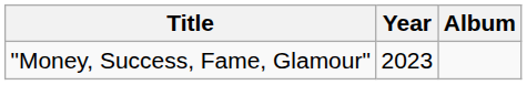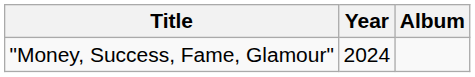 <table class="wikitable plainrowheaders sortable">
 <tr>
 <th>Title</th>
 <th>Year</th>
 <th>Album</th>
 </tr>
 <tr>
 <td>"Money, Success, Fame, Glamour" </td>
-<td>2023</td>
+<td>2024</td>
 <td></td>
 </tr>
 </table>
